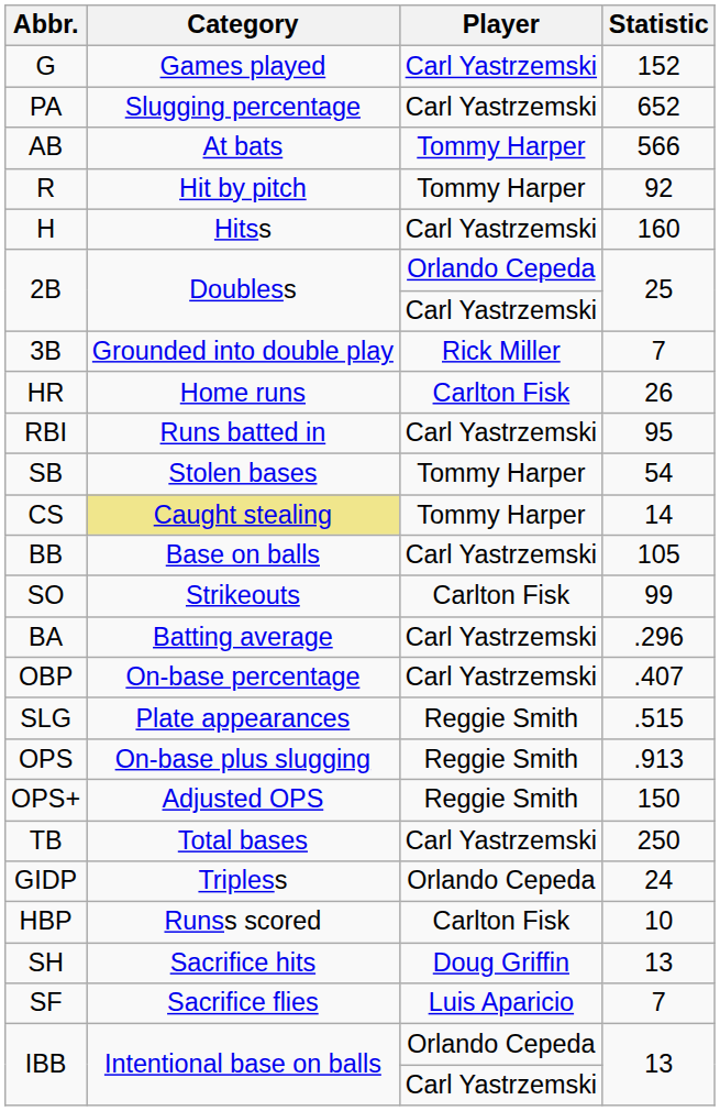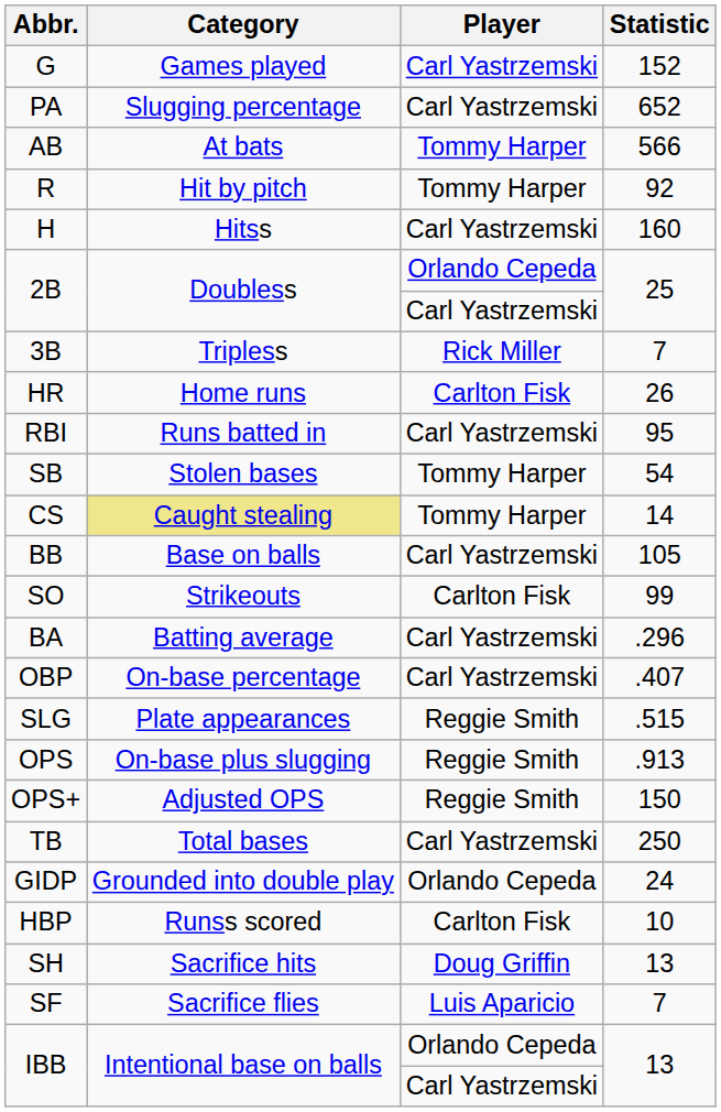 <table class="wikitable sortable" style="text-align:center;">
 <tr>
 <th>Abbr.</th>
 <th>Category</th>
 <th>Player</th>
 <th>Statistic</th>
 </tr>
 <tr>
 <td>G</td>
 <td><a href='#'>Games played</a></td>
 <td><a href='#'>Carl Yastrzemski</a></td>
 <td>152</td>
 </tr>
 <tr>
 <td>PA</td>
 <td><a href='#'>Slugging percentage</a></td>
 <td>Carl Yastrzemski</td>
 <td>652</td>
 </tr>
 <tr>
 <td>AB</td>
 <td><a href='#'>At bats</a></td>
 <td><a href='#'>Tommy Harper</a></td>
 <td>566</td>
 </tr>
 <tr>
 <td>R</td>
 <td><a href='#'>Hit by pitch</a></td>
 <td>Tommy Harper</td>
 <td>92</td>
 </tr>
 <tr>
 <td>H</td>
 <td><a href='#'>Hits</a>s</td>
 <td>Carl Yastrzemski</td>
 <td>160</td>
 </tr>
 <tr>
 <td rowspan=2>2B</td>
 <td rowspan=2><a href='#'>Doubles</a>s</td>
 <td><a href='#'>Orlando Cepeda</a></td>
 <td rowspan=2>25</td>
 </tr>
 <tr>
 <td>Carl Yastrzemski</td>
 </tr>
 <tr>
 <td>3B</td>
-<td><a href='#'>Grounded into double play</a></td>
+<td><a href='#'>Triples</a>s</td>
 <td><a href='#'>Rick Miller</a></td>
 <td>7</td>
 </tr>
 <tr>
 <td>HR</td>
 <td><a href='#'>Home runs</a></td>
 <td><a href='#'>Carlton Fisk</a></td>
 <td>26</td>
 </tr>
 <tr>
 <td>RBI</td>
 <td><a href='#'>Runs batted in</a></td>
 <td>Carl Yastrzemski</td>
 <td>95</td>
 </tr>
 <tr>
 <td>SB</td>
 <td><a href='#'>Stolen bases</a></td>
 <td>Tommy Harper</td>
 <td>54</td>
 </tr>
 <tr>
 <td>CS</td>
 <td style="background: khaki;"><a href='#'>Caught stealing</a></td>
 <td>Tommy Harper</td>
 <td>14</td>
 </tr>
 <tr>
 <td>BB</td>
 <td><a href='#'>Base on balls</a></td>
 <td>Carl Yastrzemski</td>
 <td>105</td>
 </tr>
 <tr>
 <td>SO</td>
 <td><a href='#'>Strikeouts</a></td>
 <td>Carlton Fisk</td>
 <td>99</td>
 </tr>
 <tr>
 <td>BA</td>
 <td><a href='#'>Batting average</a></td>
 <td>Carl Yastrzemski</td>
 <td>.296</td>
 </tr>
 <tr>
 <td>OBP</td>
 <td><a href='#'>On-base percentage</a></td>
 <td>Carl Yastrzemski</td>
 <td>.407</td>
 </tr>
 <tr>
 <td>SLG</td>
 <td><a href='#'>Plate appearances</a></td>
 <td>Reggie Smith</td>
 <td>.515</td>
 </tr>
 <tr>
 <td>OPS</td>
 <td><a href='#'>On-base plus slugging</a></td>
 <td>Reggie Smith</td>
 <td>.913</td>
 </tr>
 <tr>
 <td>OPS+</td>
 <td><a href='#'>Adjusted OPS</a></td>
 <td>Reggie Smith</td>
 <td>150</td>
 </tr>
 <tr>
 <td>TB</td>
 <td><a href='#'>Total bases</a></td>
 <td>Carl Yastrzemski</td>
 <td>250</td>
 </tr>
 <tr>
 <td>GIDP</td>
-<td><a href='#'>Triples</a>s</td>
+<td><a href='#'>Grounded into double play</a></td>
 <td>Orlando Cepeda</td>
 <td>24</td>
 </tr>
 <tr>
 <td>HBP</td>
 <td><a href='#'>Runs</a>s scored</td>
 <td>Carlton Fisk</td>
 <td>10</td>
 </tr>
 <tr>
 <td>SH</td>
 <td><a href='#'>Sacrifice hits</a></td>
 <td><a href='#'>Doug Griffin</a></td>
 <td>13</td>
 </tr>
 <tr>
 <td>SF</td>
 <td><a href='#'>Sacrifice flies</a></td>
 <td><a href='#'>Luis Aparicio</a></td>
 <td>7</td>
 </tr>
 <tr>
 <td rowspan=2>IBB</td>
 <td rowspan=2><a href='#'>Intentional base on balls</a></td>
 <td>Orlando Cepeda</td>
 <td rowspan=2>13</td>
 </tr>
 <tr>
 <td>Carl Yastrzemski</td>
 </tr>
 </table>
